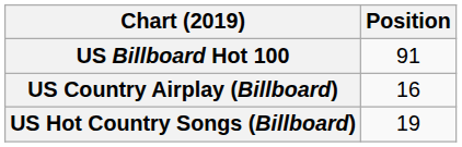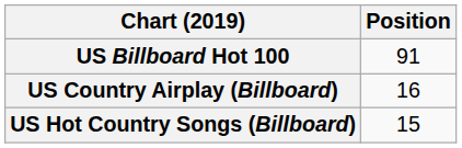 <table class="wikitable sortable plainrowheaders" style="text-align:center">
 <tr>
 <th scope="col">Chart (2019)</th>
 <th scope="col">Position</th>
 </tr>
 <tr>
 <th scope="row">US <em>Billboard</em> Hot 100</th>
 <td>91</td>
 </tr>
 <tr>
 <th scope="row">US Country Airplay (<em>Billboard</em>)</th>
 <td>16</td>
 </tr>
 <tr>
 <th scope="row">US Hot Country Songs (<em>Billboard</em>)</th>
-<td>19</td>
+<td>15</td>
 </tr>
 </table>
